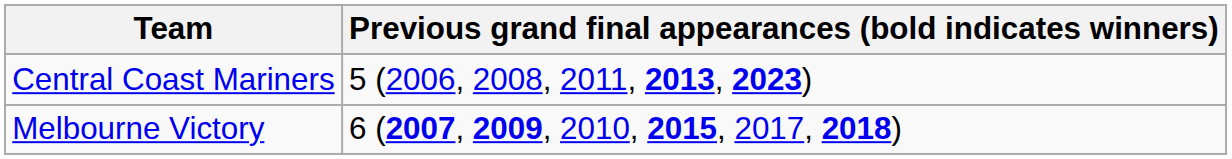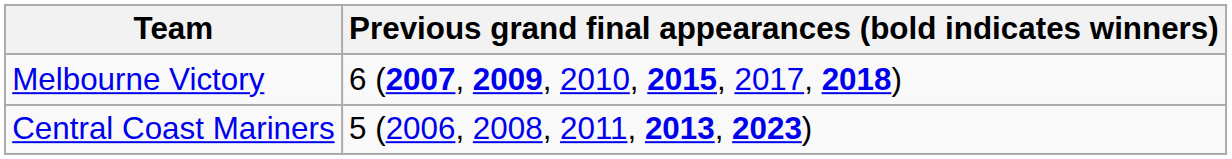 <table class="wikitable">
 <tr>
 <th>Team</th>
 <th>Previous grand final appearances (bold indicates winners)</th>
 </tr>
 <tr>
+<td><a href='#'>Melbourne Victory</a></td>
+<td>6 (<strong><a href='#'>2007</a></strong>, <strong><a href='#'>2009</a></strong>, <a href='#'>2010</a>, <strong><a href='#'>2015</a></strong>, <a href='#'>2017</a>, <strong><a href='#'>2018</a></strong>)</td>
+</tr>
+<tr>
 <td><a href='#'>Central Coast Mariners</a></td>
 <td>5 (<a href='#'>2006</a>, <a href='#'>2008</a>, <a href='#'>2011</a>, <strong><a href='#'>2013</a></strong>, <strong><a href='#'>2023</a></strong>)</td>
 </tr>
-<tr>
-<td><a href='#'>Melbourne Victory</a></td>
-<td>6 (<strong><a href='#'>2007</a></strong>, <strong><a href='#'>2009</a></strong>, <a href='#'>2010</a>, <strong><a href='#'>2015</a></strong>, <a href='#'>2017</a>, <strong><a href='#'>2018</a></strong>)</td>
-</tr>
 </table>
